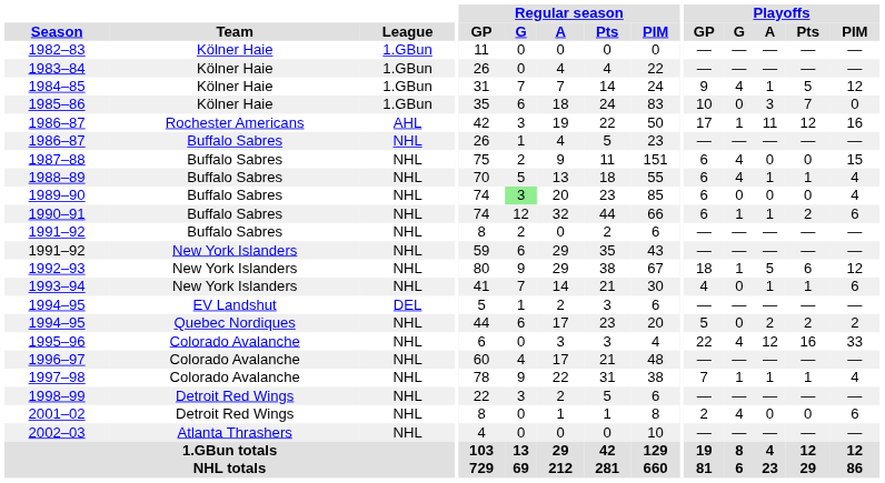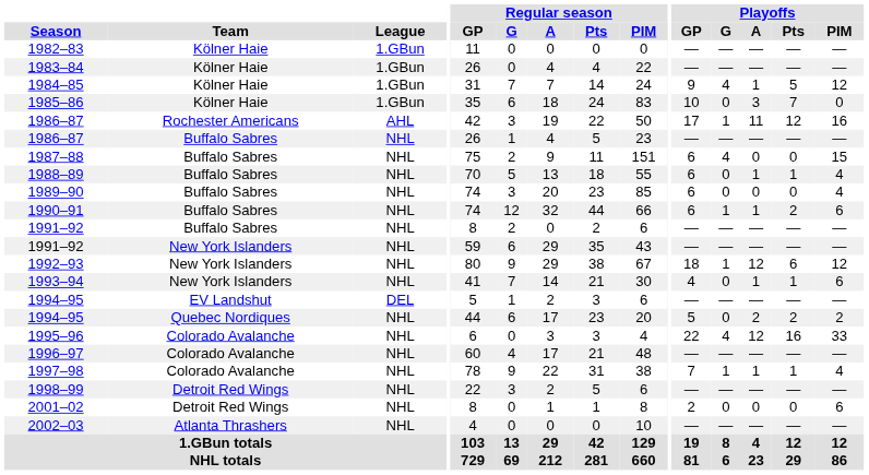 <table border="0" cellpadding="1" cellspacing="0" style="text-align:center; width:60em">
 <tr bgcolor="#e0e0e0">
 <th colspan="3" bgcolor="#ffffff"></th>
 <th rowspan="99" bgcolor="#ffffff"></th>
 <th colspan="5"><a href='#'>Regular season</a></th>
 <th rowspan="99" bgcolor="#ffffff"></th>
 <th colspan="5"><a href='#'>Playoffs</a></th>
 </tr>
 <tr bgcolor="#e0e0e0">
 <th><a href='#'>Season</a></th>
 <th>Team</th>
 <th>League</th>
 <th>GP</th>
 <th><a href='#'>G</a></th>
 <th><a href='#'>A</a></th>
 <th><a href='#'>Pts</a></th>
 <th><a href='#'>PIM</a></th>
 <th>GP</th>
 <th>G</th>
 <th>A</th>
 <th>Pts</th>
 <th>PIM</th>
 </tr>
 <tr>
 <td><a href='#'>1982–83</a></td>
 <td><a href='#'>Kölner Haie</a></td>
 <td><a href='#'>1.GBun</a></td>
 <td>11</td>
 <td>0</td>
 <td>0</td>
 <td>0</td>
 <td>0</td>
 <td>—</td>
 <td>—</td>
 <td>—</td>
 <td>—</td>
 <td>—</td>
 </tr>
 <tr bgcolor="#f0f0f0">
 <td><a href='#'>1983–84</a></td>
 <td>Kölner Haie</td>
 <td>1.GBun</td>
 <td>26</td>
 <td>0</td>
 <td>4</td>
 <td>4</td>
 <td>22</td>
 <td>—</td>
 <td>—</td>
 <td>—</td>
 <td>—</td>
 <td>—</td>
 </tr>
 <tr>
 <td><a href='#'>1984–85</a></td>
 <td>Kölner Haie</td>
 <td>1.GBun</td>
 <td>31</td>
 <td>7</td>
 <td>7</td>
 <td>14</td>
 <td>24</td>
 <td>9</td>
 <td>4</td>
 <td>1</td>
 <td>5</td>
 <td>12</td>
 </tr>
 <tr bgcolor="#f0f0f0">
 <td><a href='#'>1985–86</a></td>
 <td>Kölner Haie</td>
 <td>1.GBun</td>
 <td>35</td>
 <td>6</td>
 <td>18</td>
 <td>24</td>
 <td>83</td>
 <td>10</td>
 <td>0</td>
 <td>3</td>
 <td>7</td>
 <td>0</td>
 </tr>
 <tr>
 <td><a href='#'>1986–87</a></td>
 <td><a href='#'>Rochester Americans</a></td>
 <td><a href='#'>AHL</a></td>
 <td>42</td>
 <td>3</td>
 <td>19</td>
 <td>22</td>
 <td>50</td>
 <td>17</td>
 <td>1</td>
 <td>11</td>
 <td>12</td>
 <td>16</td>
 </tr>
 <tr bgcolor="#f0f0f0">
 <td><a href='#'>1986–87</a></td>
 <td><a href='#'>Buffalo Sabres</a></td>
 <td><a href='#'>NHL</a></td>
 <td>26</td>
 <td>1</td>
 <td>4</td>
 <td>5</td>
 <td>23</td>
 <td>—</td>
 <td>—</td>
 <td>—</td>
 <td>—</td>
 <td>—</td>
 </tr>
 <tr>
 <td><a href='#'>1987–88</a></td>
 <td>Buffalo Sabres</td>
 <td>NHL</td>
 <td>75</td>
 <td>2</td>
 <td>9</td>
 <td>11</td>
 <td>151</td>
 <td>6</td>
 <td>4</td>
 <td>0</td>
 <td>0</td>
 <td>15</td>
 </tr>
 <tr bgcolor="#f0f0f0">
 <td><a href='#'>1988–89</a></td>
 <td>Buffalo Sabres</td>
 <td>NHL</td>
 <td>70</td>
 <td>5</td>
 <td>13</td>
 <td>18</td>
 <td>55</td>
 <td>6</td>
-<td>4</td>
+<td>0</td>
 <td>1</td>
 <td>1</td>
 <td>4</td>
 </tr>
 <tr>
 <td><a href='#'>1989–90</a></td>
 <td>Buffalo Sabres</td>
 <td>NHL</td>
 <td>74</td>
-<td style="background: lightgreen;">3</td>
+<td>3</td>
 <td>20</td>
 <td>23</td>
 <td>85</td>
 <td>6</td>
 <td>0</td>
 <td>0</td>
 <td>0</td>
 <td>4</td>
 </tr>
 <tr bgcolor="#f0f0f0">
 <td><a href='#'>1990–91</a></td>
 <td>Buffalo Sabres</td>
 <td>NHL</td>
 <td>74</td>
 <td>12</td>
 <td>32</td>
 <td>44</td>
 <td>66</td>
 <td>6</td>
 <td>1</td>
 <td>1</td>
 <td>2</td>
 <td>6</td>
 </tr>
 <tr>
 <td><a href='#'>1991–92</a></td>
 <td>Buffalo Sabres</td>
 <td>NHL</td>
 <td>8</td>
 <td>2</td>
 <td>0</td>
 <td>2</td>
 <td>6</td>
 <td>—</td>
 <td>—</td>
 <td>—</td>
 <td>—</td>
 <td>—</td>
 </tr>
 <tr bgcolor="#f0f0f0">
 <td>1991–92</td>
 <td><a href='#'>New York Islanders</a></td>
 <td>NHL</td>
 <td>59</td>
 <td>6</td>
 <td>29</td>
 <td>35</td>
 <td>43</td>
 <td>—</td>
 <td>—</td>
 <td>—</td>
 <td>—</td>
 <td>—</td>
 </tr>
 <tr>
 <td><a href='#'>1992–93</a></td>
 <td>New York Islanders</td>
 <td>NHL</td>
 <td>80</td>
 <td>9</td>
 <td>29</td>
 <td>38</td>
 <td>67</td>
 <td>18</td>
 <td>1</td>
-<td>5</td>
+<td>12</td>
 <td>6</td>
 <td>12</td>
 </tr>
 <tr bgcolor="#f0f0f0">
 <td><a href='#'>1993–94</a></td>
 <td>New York Islanders</td>
 <td>NHL</td>
 <td>41</td>
 <td>7</td>
 <td>14</td>
 <td>21</td>
 <td>30</td>
 <td>4</td>
 <td>0</td>
 <td>1</td>
 <td>1</td>
 <td>6</td>
 </tr>
 <tr>
 <td><a href='#'>1994–95</a></td>
 <td><a href='#'>EV Landshut</a></td>
 <td><a href='#'>DEL</a></td>
 <td>5</td>
 <td>1</td>
 <td>2</td>
 <td>3</td>
 <td>6</td>
 <td>—</td>
 <td>—</td>
 <td>—</td>
 <td>—</td>
 <td>—</td>
 </tr>
 <tr bgcolor="#f0f0f0">
 <td><a href='#'>1994–95</a></td>
 <td><a href='#'>Quebec Nordiques</a></td>
 <td>NHL</td>
 <td>44</td>
 <td>6</td>
 <td>17</td>
 <td>23</td>
 <td>20</td>
 <td>5</td>
 <td>0</td>
 <td>2</td>
 <td>2</td>
 <td>2</td>
 </tr>
 <tr>
 <td><a href='#'>1995–96</a></td>
 <td><a href='#'>Colorado Avalanche</a></td>
 <td>NHL</td>
 <td>6</td>
 <td>0</td>
 <td>3</td>
 <td>3</td>
 <td>4</td>
 <td>22</td>
 <td>4</td>
 <td>12</td>
 <td>16</td>
 <td>33</td>
 </tr>
 <tr bgcolor="#f0f0f0">
 <td><a href='#'>1996–97</a></td>
 <td>Colorado Avalanche</td>
 <td>NHL</td>
 <td>60</td>
 <td>4</td>
 <td>17</td>
 <td>21</td>
 <td>48</td>
 <td>—</td>
 <td>—</td>
 <td>—</td>
 <td>—</td>
 <td>—</td>
 </tr>
 <tr>
 <td><a href='#'>1997–98</a></td>
 <td>Colorado Avalanche</td>
 <td>NHL</td>
 <td>78</td>
 <td>9</td>
 <td>22</td>
 <td>31</td>
 <td>38</td>
 <td>7</td>
 <td>1</td>
 <td>1</td>
 <td>1</td>
 <td>4</td>
 </tr>
 <tr bgcolor="#f0f0f0">
 <td><a href='#'>1998–99</a></td>
 <td><a href='#'>Detroit Red Wings</a></td>
 <td>NHL</td>
 <td>22</td>
 <td>3</td>
 <td>2</td>
 <td>5</td>
 <td>6</td>
 <td>—</td>
 <td>—</td>
 <td>—</td>
 <td>—</td>
 <td>—</td>
 </tr>
 <tr>
 <td><a href='#'>2001–02</a></td>
 <td>Detroit Red Wings</td>
 <td>NHL</td>
 <td>8</td>
 <td>0</td>
 <td>1</td>
 <td>1</td>
 <td>8</td>
 <td>2</td>
-<td>4</td>
+<td>0</td>
 <td>0</td>
 <td>0</td>
 <td>6</td>
 </tr>
 <tr bgcolor="#f0f0f0">
 <td><a href='#'>2002–03</a></td>
 <td><a href='#'>Atlanta Thrashers</a></td>
 <td>NHL</td>
 <td>4</td>
 <td>0</td>
 <td>0</td>
 <td>0</td>
 <td>10</td>
 <td>—</td>
 <td>—</td>
 <td>—</td>
 <td>—</td>
 <td>—</td>
 </tr>
 <tr style="background:#e0e0e0;">
 <th colspan="3">1.GBun totals</th>
 <th>103</th>
 <th>13</th>
 <th>29</th>
 <th>42</th>
 <th>129</th>
 <th>19</th>
 <th>8</th>
 <th>4</th>
 <th>12</th>
 <th>12</th>
 </tr>
 <tr style="background:#e0e0e0;">
 <th colspan="3">NHL totals</th>
 <th>729</th>
 <th>69</th>
 <th>212</th>
 <th>281</th>
 <th>660</th>
 <th>81</th>
 <th>6</th>
 <th>23</th>
 <th>29</th>
 <th>86</th>
 </tr>
 </table>
